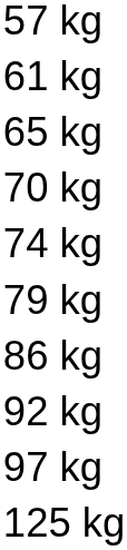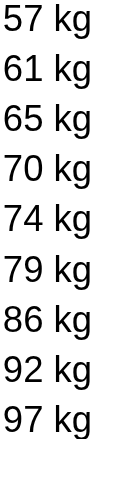 <table>
 <tr>
 <td rowspan=2>57 kg</td>
 <td rowspan=2></td>
 <td rowspan=2></td>
 <td></td>
 </tr>
 <tr>
 <td></td>
 </tr>
 <tr>
 <td rowspan=2>61 kg</td>
 <td rowspan=2></td>
 <td rowspan=2></td>
 <td></td>
 </tr>
 <tr>
 <td></td>
 </tr>
 <tr>
 <td rowspan=2>65 kg</td>
 <td rowspan=2></td>
 <td rowspan=2></td>
 <td></td>
 </tr>
 <tr>
 <td></td>
 </tr>
 <tr>
 <td rowspan=2>70 kg</td>
 <td rowspan=2></td>
 <td rowspan=2></td>
 <td></td>
 </tr>
 <tr>
 <td></td>
 </tr>
 <tr>
 <td rowspan=2>74 kg</td>
 <td rowspan=2></td>
 <td rowspan=2></td>
 <td></td>
 </tr>
 <tr>
 <td></td>
 </tr>
 <tr>
 <td rowspan=2>79 kg</td>
 <td rowspan=2></td>
 <td rowspan=2></td>
 <td></td>
 </tr>
 <tr>
 <td></td>
 </tr>
 <tr>
 <td rowspan=2>86 kg</td>
 <td rowspan=2></td>
 <td rowspan=2></td>
 <td></td>
 </tr>
 <tr>
 <td></td>
 </tr>
 <tr>
 <td rowspan=2>92 kg</td>
 <td rowspan=2></td>
 <td rowspan=2></td>
 <td></td>
 </tr>
 <tr>
 <td></td>
 </tr>
 <tr>
 <td rowspan=2>97 kg</td>
 <td rowspan=2></td>
 <td rowspan=2></td>
 <td></td>
 </tr>
 <tr>
 <td></td>
 </tr>
-<tr>
-<td>125 kg</td>
-<td></td>
-<td></td>
-<td></td>
-</tr>
 </table>
